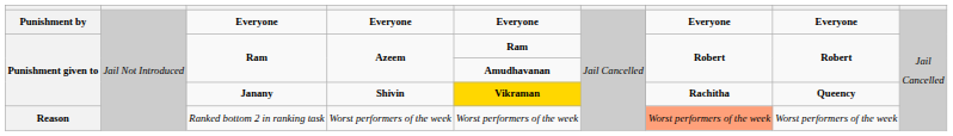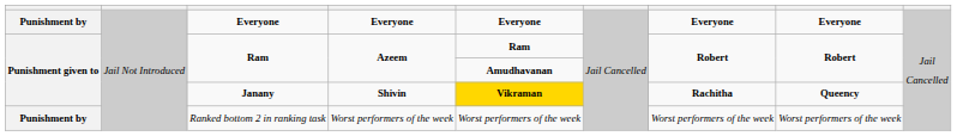 <table class="wikitable" style=" text-align:center; font-size:85%; line-height:25px; width:auto;">
 <tr>
 <th></th>
 <th></th>
 <th></th>
 <th></th>
 <th></th>
 <th></th>
 <th></th>
 <th></th>
 <th></th>
 </tr>
 <tr>
 <th>Punishment by</th>
 <td rowspan=5 style="background:#ccc;"><em>Jail Not Introduced</em></td>
 <td><strong>Everyone</strong></td>
 <td><strong>Everyone</strong></td>
 <td><strong>Everyone</strong></td>
 <td rowspan=5 style="background:#ccc;"><em>Jail Cancelled</em></td>
 <td><strong>Everyone</strong></td>
 <td><strong>Everyone</strong></td>
 <td rowspan="5" style="background:#ccc;"><em>Jail</em><br><em>Cancelled</em></td>
 </tr>
 <tr>
 <th rowspan="3">Punishment given to</th>
 <td rowspan="2"><strong>Ram</strong></td>
 <td rowspan="2"><strong>Azeem</strong></td>
 <td><strong>Ram</strong></td>
 <td rowspan="2"><strong>Robert</strong></td>
 <td rowspan="2"><strong>Robert</strong></td>
 </tr>
 <tr>
 <td><strong>Amudhavanan</strong><br></td>
 </tr>
 <tr>
 <td><strong>Janany</strong></td>
 <td><strong>Shivin</strong></td>
 <td style="background: gold;"><strong>Vikraman</strong></td>
 <td><strong>Rachitha</strong></td>
 <td><strong>Queency</strong></td>
 </tr>
 <tr>
-<th>Reason</th>
+<th>Punishment by</th>
 <td><em>Ranked bottom 2 in ranking task</em></td>
 <td><em>Worst performers of the week</em></td>
 <td><em>Worst performers of the week</em></td>
-<td style="background: lightsalmon;"><em>Worst performers of the week</em></td>
+<td><em>Worst performers of the week</em></td>
 <td><em>Worst performers of the week</em></td>
 </tr>
 </table>
